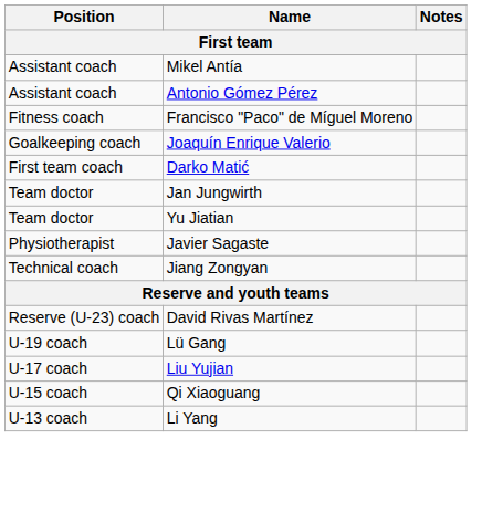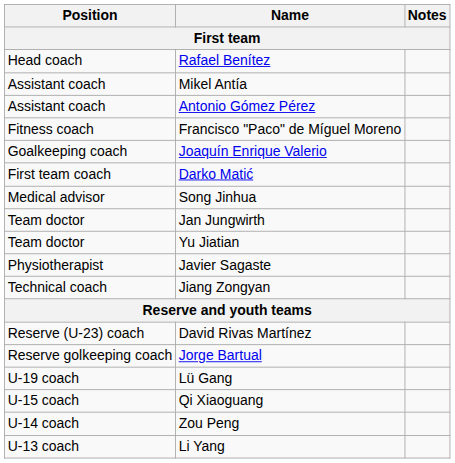 <table class="wikitable" style="text-align: left; font-size:97%">
 <tr>
 <th>Position</th>
 <th>Name</th>
 <th>Notes</th>
 </tr>
 <tr>
 <th colspan="3">First team</th>
+</tr>
+<tr>
+<td>Head coach</td>
+<td> <a href='#'>Rafael Benítez</a></td>
+<td></td>
 </tr>
 <tr>
 <td>Assistant coach</td>
 <td> Mikel Antía</td>
 <td></td>
 </tr>
 <tr>
 <td>Assistant coach</td>
 <td> <a href='#'>Antonio Gómez Pérez</a></td>
 <td></td>
 </tr>
 <tr>
 <td>Fitness coach</td>
 <td> Francisco "Paco" de Míguel Moreno</td>
 <td></td>
 </tr>
 <tr>
 <td>Goalkeeping coach</td>
 <td> <a href='#'>Joaquín Enrique Valerio</a></td>
 <td></td>
 </tr>
 <tr>
 <td>First team coach</td>
 <td> <a href='#'>Darko Matić</a></td>
+<td></td>
+</tr>
+<tr>
+<td>Medical advisor</td>
+<td> Song Jinhua</td>
 <td></td>
 </tr>
 <tr>
 <td>Team doctor</td>
 <td> Jan Jungwirth</td>
 <td></td>
 </tr>
 <tr>
 <td>Team doctor</td>
 <td> Yu Jiatian</td>
 <td></td>
 </tr>
 <tr>
 <td valign="center">Physiotherapist</td>
 <td> Javier Sagaste</td>
 <td></td>
 </tr>
 <tr>
 <td>Technical coach</td>
 <td> Jiang Zongyan</td>
 <td></td>
 </tr>
 <tr>
 <th colspan="3">Reserve and youth teams</th>
 </tr>
 <tr>
 <td>Reserve (U-23) coach</td>
 <td> David Rivas Martínez</td>
 <td></td>
 </tr>
 <tr>
-<td>U-19 coach</td>
-<td> Lü Gang</td>
+<td>Reserve golkeeping coach</td>
+<td> <a href='#'>Jorge Bartual</a></td>
 <td></td>
 </tr>
 <tr>
-<td>U-17 coach</td>
-<td> <a href='#'>Liu Yujian</a></td>
+<td>U-19 coach</td>
+<td> Lü Gang</td>
 <td></td>
 </tr>
 <tr>
 <td>U-15 coach</td>
 <td> Qi Xiaoguang</td>
 <td></td>
 </tr>
 <tr>
+<td>U-14 coach</td>
+<td> Zou Peng</td>
+<td></td>
+</tr>
+<tr>
 <td>U-13 coach</td>
 <td> Li Yang</td>
 <td></td>
 </tr>
 </table>
